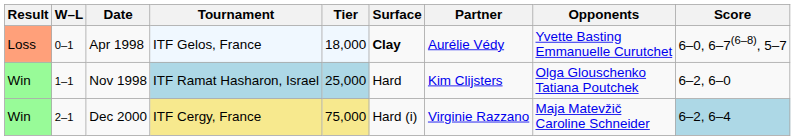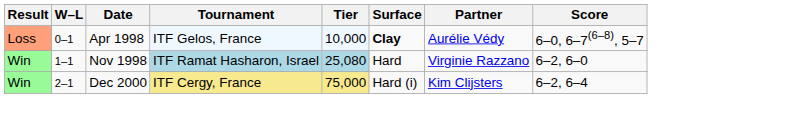 <table class="wikitable sortable">
 <tr>
 <th>Result</th>
 <th>W–L</th>
 <th>Date</th>
 <th>Tournament</th>
 <th>Tier</th>
 <th>Surface</th>
 <th>Partner</th>
-<th>Opponents</th>
 <th>Score</th>
 </tr>
 <tr>
 <td bgcolor="FFA07A">Loss</td>
 <td><small>0–1</small></td>
 <td>Apr 1998</td>
 <td style="background:#f0f8ff;">ITF Gelos, France</td>
-<td style="background:#f0f8ff;">18,000</td>
+<td style="background:#f0f8ff;">10,000</td>
 <td><strong>Clay</strong></td>
 <td> <a href='#'>Aurélie Védy</a></td>
-<td> <a href='#'>Yvette Basting</a> <br>  <a href='#'>Emmanuelle Curutchet</a></td>
 <td>6–0, 6–7<sup>(6–8)</sup>, 5–7</td>
 </tr>
 <tr>
 <td bgcolor="98FB98">Win</td>
 <td><small>1–1</small></td>
 <td>Nov 1998</td>
 <td style="background:lightblue;">ITF Ramat Hasharon, Israel</td>
-<td style="background:lightblue;">25,000</td>
+<td style="background:lightblue;">25,080</td>
 <td>Hard</td>
-<td> <a href='#'>Kim Clijsters</a></td>
-<td> <a href='#'>Olga Glouschenko</a> <br>  <a href='#'>Tatiana Poutchek</a></td>
+<td> <a href='#'>Virginie Razzano</a></td>
 <td>6–2, 6–0</td>
 </tr>
 <tr>
 <td bgcolor="98FB98">Win</td>
 <td><small>2–1</small></td>
 <td>Dec 2000</td>
 <td style="background:#f7e98e;">ITF Cergy, France</td>
 <td style="background:#f7e98e;">75,000</td>
 <td>Hard (i)</td>
-<td> <a href='#'>Virginie Razzano</a></td>
-<td> <a href='#'>Maja Matevžič</a> <br>  <a href='#'>Caroline Schneider</a></td>
-<td style="background: lightblue;">6–2, 6–4</td>
+<td> <a href='#'>Kim Clijsters</a></td>
+<td>6–2, 6–4</td>
 </tr>
 </table>
